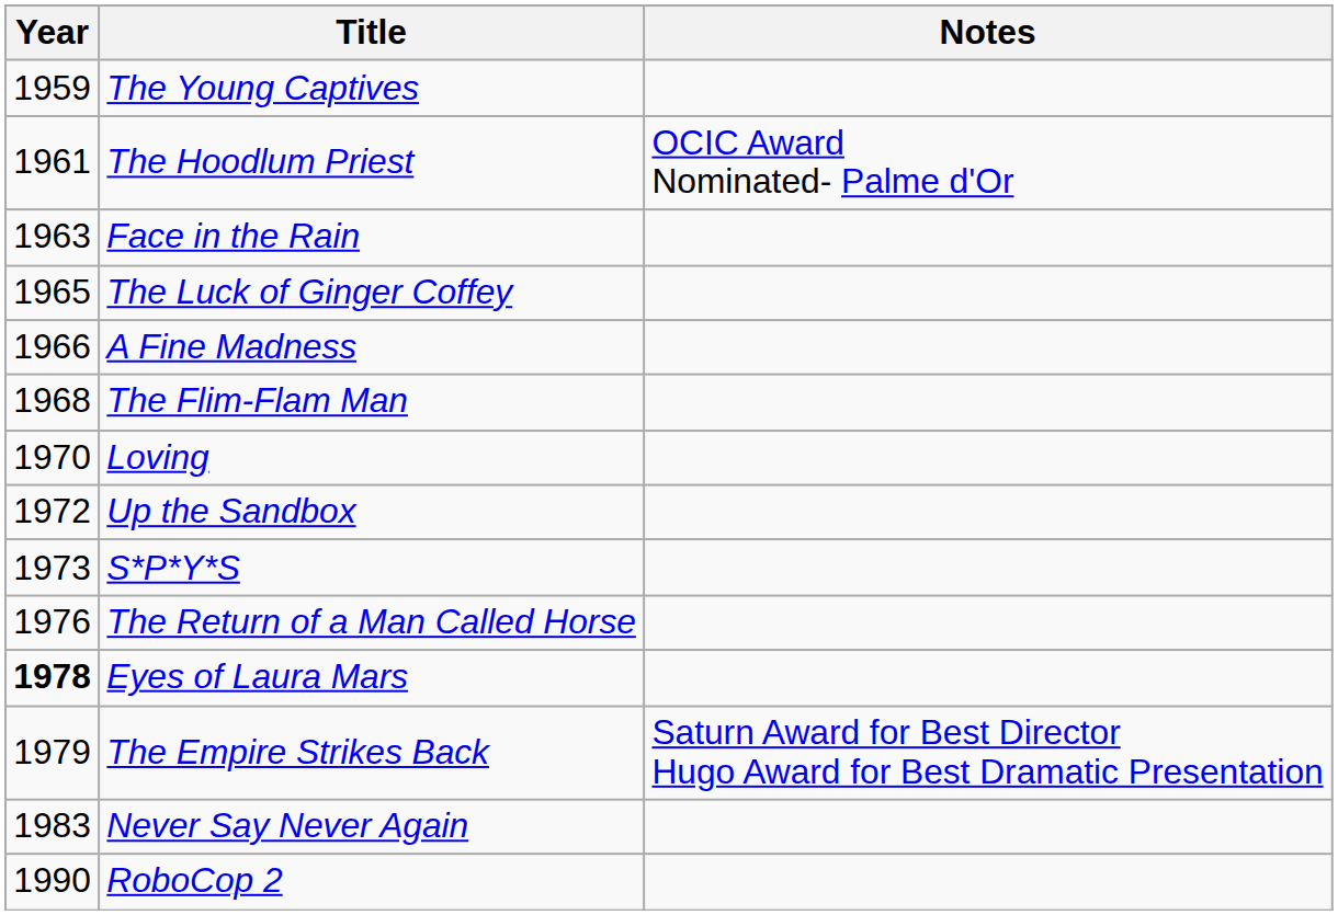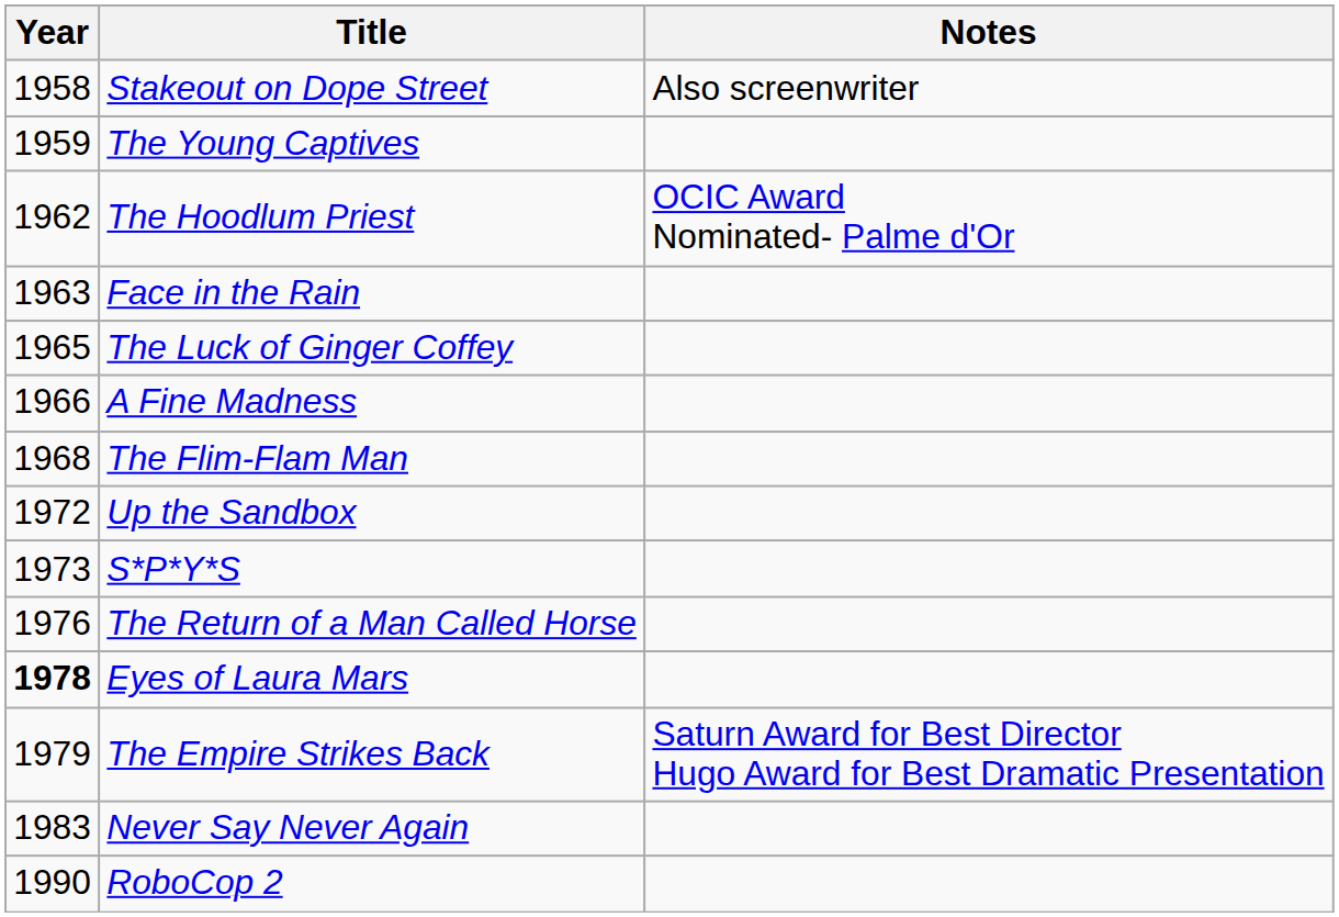 <table class="wikitable sortable">
 <tr>
 <th>Year</th>
 <th>Title</th>
 <th class="unsortable">Notes</th>
 </tr>
 <tr>
+<td>1958</td>
+<td><em><a href='#'>Stakeout on Dope Street</a></em></td>
+<td>Also screenwriter</td>
+</tr>
+<tr>
 <td>1959</td>
 <td><em><a href='#'>The Young Captives</a></em></td>
 <td></td>
 </tr>
 <tr>
-<td>1961</td>
+<td>1962</td>
 <td><em><a href='#'>The Hoodlum Priest</a></em></td>
 <td><a href='#'>OCIC Award</a><br>Nominated- <a href='#'>Palme d'Or</a></td>
 </tr>
 <tr>
 <td>1963</td>
 <td><em><a href='#'>Face in the Rain</a></em></td>
 <td></td>
 </tr>
 <tr>
 <td>1965</td>
 <td><em><a href='#'>The Luck of Ginger Coffey</a></em></td>
 <td></td>
 </tr>
 <tr>
 <td>1966</td>
 <td><em><a href='#'>A Fine Madness</a></em></td>
 <td></td>
 </tr>
 <tr>
 <td>1968</td>
 <td><em><a href='#'>The Flim-Flam Man</a></em></td>
-<td></td>
-</tr>
-<tr>
-<td>1970</td>
-<td><em><a href='#'>Loving</a></em></td>
 <td></td>
 </tr>
 <tr>
 <td>1972</td>
 <td><em><a href='#'>Up the Sandbox</a></em></td>
 <td></td>
 </tr>
 <tr>
 <td>1973</td>
 <td><em><a href='#'>S*P*Y*S</a></em></td>
 <td></td>
 </tr>
 <tr>
 <td>1976</td>
 <td><em><a href='#'>The Return of a Man Called Horse</a></em></td>
 <td></td>
 </tr>
 <tr>
 <td><strong>1978</strong></td>
 <td><em><a href='#'>Eyes of Laura Mars</a></em></td>
 <td></td>
 </tr>
 <tr>
 <td>1979</td>
 <td><em><a href='#'>The Empire Strikes Back</a></em></td>
 <td><a href='#'>Saturn Award for Best Director</a><br><a href='#'>Hugo Award for Best Dramatic Presentation</a></td>
 </tr>
 <tr>
 <td>1983</td>
 <td><em><a href='#'>Never Say Never Again</a></em></td>
 <td></td>
 </tr>
 <tr>
 <td>1990</td>
 <td><em><a href='#'>RoboCop 2</a></em></td>
 <td></td>
 </tr>
 </table>
